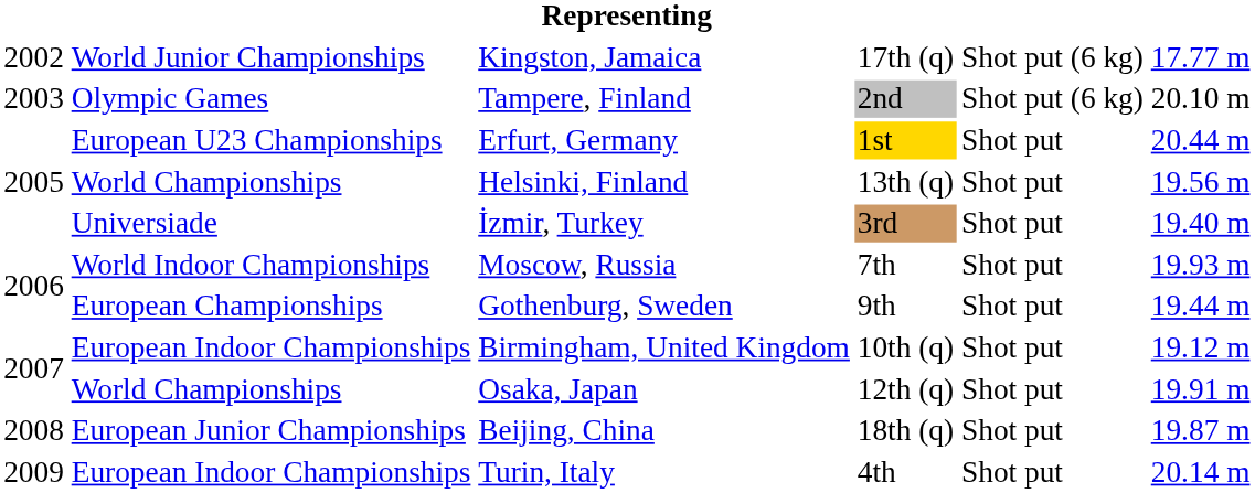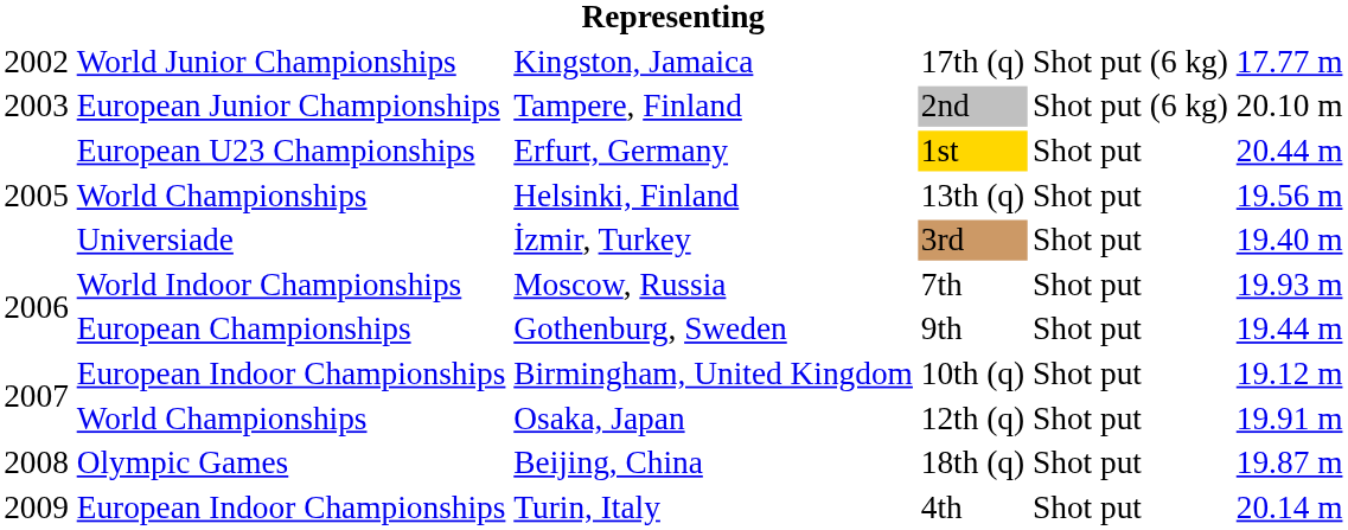 <table>
 <tr>
 <th colspan="6">Representing </th>
 </tr>
 <tr>
 <td>2002</td>
 <td><a href='#'>World Junior Championships</a></td>
 <td><a href='#'>Kingston, Jamaica</a></td>
 <td>17th (q)</td>
 <td>Shot put (6 kg)</td>
 <td><a href='#'>17.77 m</a></td>
 </tr>
 <tr>
 <td>2003</td>
-<td><a href='#'>Olympic Games</a></td>
+<td><a href='#'>European Junior Championships</a></td>
 <td><a href='#'>Tampere</a>, <a href='#'>Finland</a></td>
 <td bgcolor="silver">2nd</td>
 <td>Shot put (6 kg)</td>
 <td>20.10 m</td>
 </tr>
 <tr>
 <td rowspan=3>2005</td>
 <td><a href='#'>European U23 Championships</a></td>
 <td><a href='#'>Erfurt, Germany</a></td>
 <td bgcolor="gold">1st</td>
 <td>Shot put</td>
 <td><a href='#'>20.44 m</a></td>
 </tr>
 <tr>
 <td><a href='#'>World Championships</a></td>
 <td><a href='#'>Helsinki, Finland</a></td>
 <td>13th (q)</td>
 <td>Shot put</td>
 <td><a href='#'>19.56 m</a></td>
 </tr>
 <tr>
 <td><a href='#'>Universiade</a></td>
 <td><a href='#'>İzmir</a>, <a href='#'>Turkey</a></td>
 <td bgcolor="cc9966">3rd</td>
 <td>Shot put</td>
 <td><a href='#'>19.40 m</a></td>
 </tr>
 <tr>
 <td rowspan=2>2006</td>
 <td><a href='#'>World Indoor Championships</a></td>
 <td><a href='#'>Moscow</a>, <a href='#'>Russia</a></td>
 <td>7th</td>
 <td>Shot put</td>
 <td><a href='#'>19.93 m</a></td>
 </tr>
 <tr>
 <td><a href='#'>European Championships</a></td>
 <td><a href='#'>Gothenburg</a>, <a href='#'>Sweden</a></td>
 <td>9th</td>
 <td>Shot put</td>
 <td><a href='#'>19.44 m</a></td>
 </tr>
 <tr>
 <td rowspan=2>2007</td>
 <td><a href='#'>European Indoor Championships</a></td>
 <td><a href='#'>Birmingham, United Kingdom</a></td>
 <td>10th (q)</td>
 <td>Shot put</td>
 <td><a href='#'>19.12 m</a></td>
 </tr>
 <tr>
 <td><a href='#'>World Championships</a></td>
 <td><a href='#'>Osaka, Japan</a></td>
 <td>12th (q)</td>
 <td>Shot put</td>
 <td><a href='#'>19.91 m</a></td>
 </tr>
 <tr>
 <td>2008</td>
-<td><a href='#'>European Junior Championships</a></td>
+<td><a href='#'>Olympic Games</a></td>
 <td><a href='#'>Beijing, China</a></td>
 <td>18th (q)</td>
 <td>Shot put</td>
 <td><a href='#'>19.87 m</a></td>
 </tr>
 <tr>
 <td>2009</td>
 <td><a href='#'>European Indoor Championships</a></td>
 <td><a href='#'>Turin, Italy</a></td>
 <td>4th</td>
 <td>Shot put</td>
 <td><a href='#'>20.14 m</a></td>
 </tr>
 </table>
